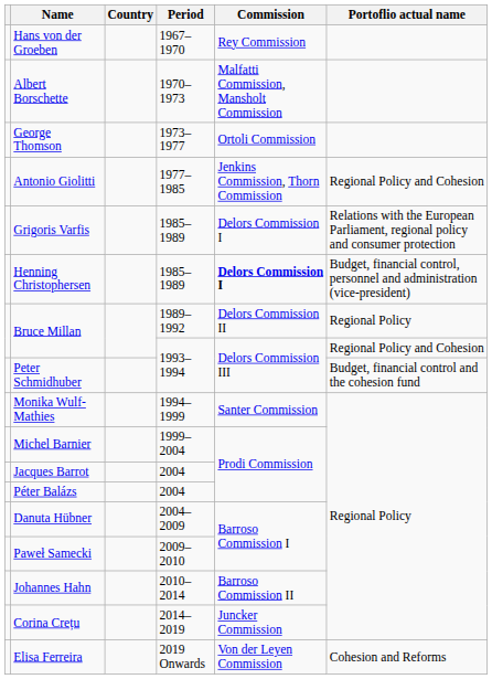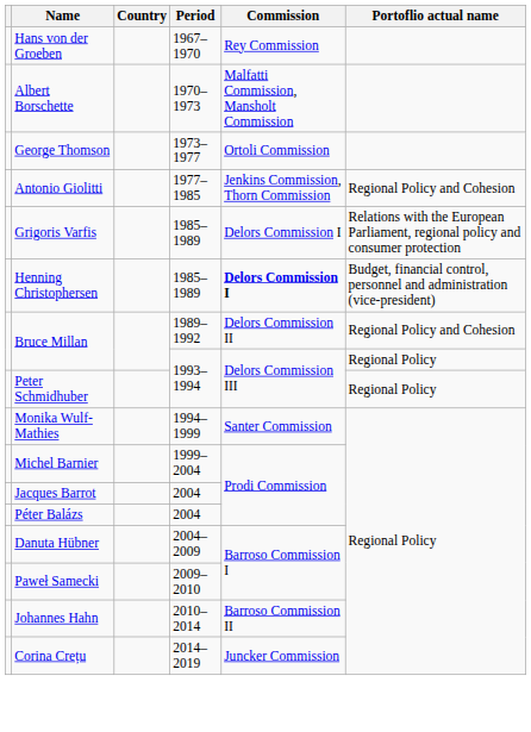 <table class="wikitable">
 <tr>
 <th></th>
 <th>Name</th>
 <th>Country</th>
 <th>Period</th>
 <th>Commission</th>
 <th>Portoflio actual name</th>
 </tr>
 <tr>
 <td></td>
 <td><a href='#'>Hans von der Groeben</a></td>
 <td></td>
 <td>1967–1970</td>
 <td><a href='#'>Rey Commission</a></td>
 <td></td>
 </tr>
 <tr>
 <td></td>
 <td><a href='#'>Albert Borschette</a></td>
 <td></td>
 <td>1970–1973</td>
 <td><a href='#'>Malfatti Commission</a>, <a href='#'>Mansholt Commission</a></td>
 <td></td>
 </tr>
 <tr>
 <td></td>
 <td><a href='#'>George Thomson</a></td>
 <td></td>
 <td>1973–1977</td>
 <td><a href='#'>Ortoli Commission</a></td>
 <td></td>
 </tr>
 <tr>
 <td></td>
 <td><a href='#'>Antonio Giolitti</a></td>
 <td></td>
 <td>1977–1985</td>
 <td><a href='#'>Jenkins Commission</a>, <a href='#'>Thorn Commission</a></td>
 <td>Regional Policy and Cohesion</td>
 </tr>
 <tr>
 <td></td>
 <td><a href='#'>Grigoris Varfis</a></td>
 <td></td>
 <td>1985–1989</td>
 <td><a href='#'>Delors Commission</a> I</td>
 <td>Relations with the European Parliament, regional policy and consumer protection</td>
 </tr>
 <tr>
 <td></td>
 <td><a href='#'>Henning Christophersen</a></td>
 <td></td>
 <td>1985–1989</td>
 <td><strong><a href='#'>Delors Commission</a> I</strong></td>
 <td>Budget, financial control, personnel and administration (vice-president)</td>
 </tr>
 <tr>
 <td rowspan="2"></td>
 <td rowspan="2"><a href='#'>Bruce Millan</a></td>
 <td rowspan="2"></td>
 <td>1989–1992</td>
 <td><a href='#'>Delors Commission</a> II</td>
-<td>Regional Policy</td>
+<td>Regional Policy and Cohesion</td>
 </tr>
 <tr>
 <td rowspan="2">1993–1994</td>
 <td rowspan="2"><a href='#'>Delors Commission</a> III</td>
-<td>Regional Policy and Cohesion</td>
+<td>Regional Policy</td>
 </tr>
 <tr>
 <td></td>
 <td><a href='#'>Peter Schmidhuber</a></td>
 <td></td>
-<td>Budget, financial control and the cohesion fund</td>
+<td>Regional Policy</td>
 </tr>
 <tr>
 <td></td>
 <td><a href='#'>Monika Wulf-Mathies</a></td>
 <td></td>
 <td>1994–1999</td>
 <td><a href='#'>Santer Commission</a></td>
 <td rowspan="8">Regional Policy</td>
 </tr>
 <tr>
 <td></td>
 <td><a href='#'>Michel Barnier</a></td>
 <td></td>
 <td>1999–2004</td>
 <td rowspan="3"><a href='#'>Prodi Commission</a></td>
 </tr>
 <tr>
 <td></td>
 <td><a href='#'>Jacques Barrot</a></td>
 <td></td>
 <td>2004</td>
 </tr>
 <tr>
 <td></td>
 <td><a href='#'>Péter Balázs</a></td>
 <td></td>
 <td>2004</td>
 </tr>
 <tr>
 <td></td>
 <td><a href='#'>Danuta Hübner</a></td>
 <td></td>
 <td>2004–2009</td>
 <td rowspan="2"><a href='#'>Barroso Commission</a> I</td>
 </tr>
 <tr>
 <td></td>
 <td><a href='#'>Paweł Samecki</a></td>
 <td></td>
 <td>2009–2010</td>
 </tr>
 <tr>
 <td></td>
 <td><a href='#'>Johannes Hahn</a></td>
 <td></td>
 <td>2010–2014</td>
 <td><a href='#'>Barroso Commission</a> II</td>
 </tr>
 <tr>
 <td></td>
 <td><a href='#'>Corina Crețu</a></td>
 <td></td>
 <td>2014–2019</td>
 <td><a href='#'>Juncker Commission</a></td>
 </tr>
-<tr>
-<td></td>
-<td><a href='#'>Elisa Ferreira</a></td>
-<td></td>
-<td>2019 Onwards</td>
-<td><a href='#'>Von der Leyen Commission</a></td>
-<td>Cohesion and Reforms</td>
-</tr>
 </table>
